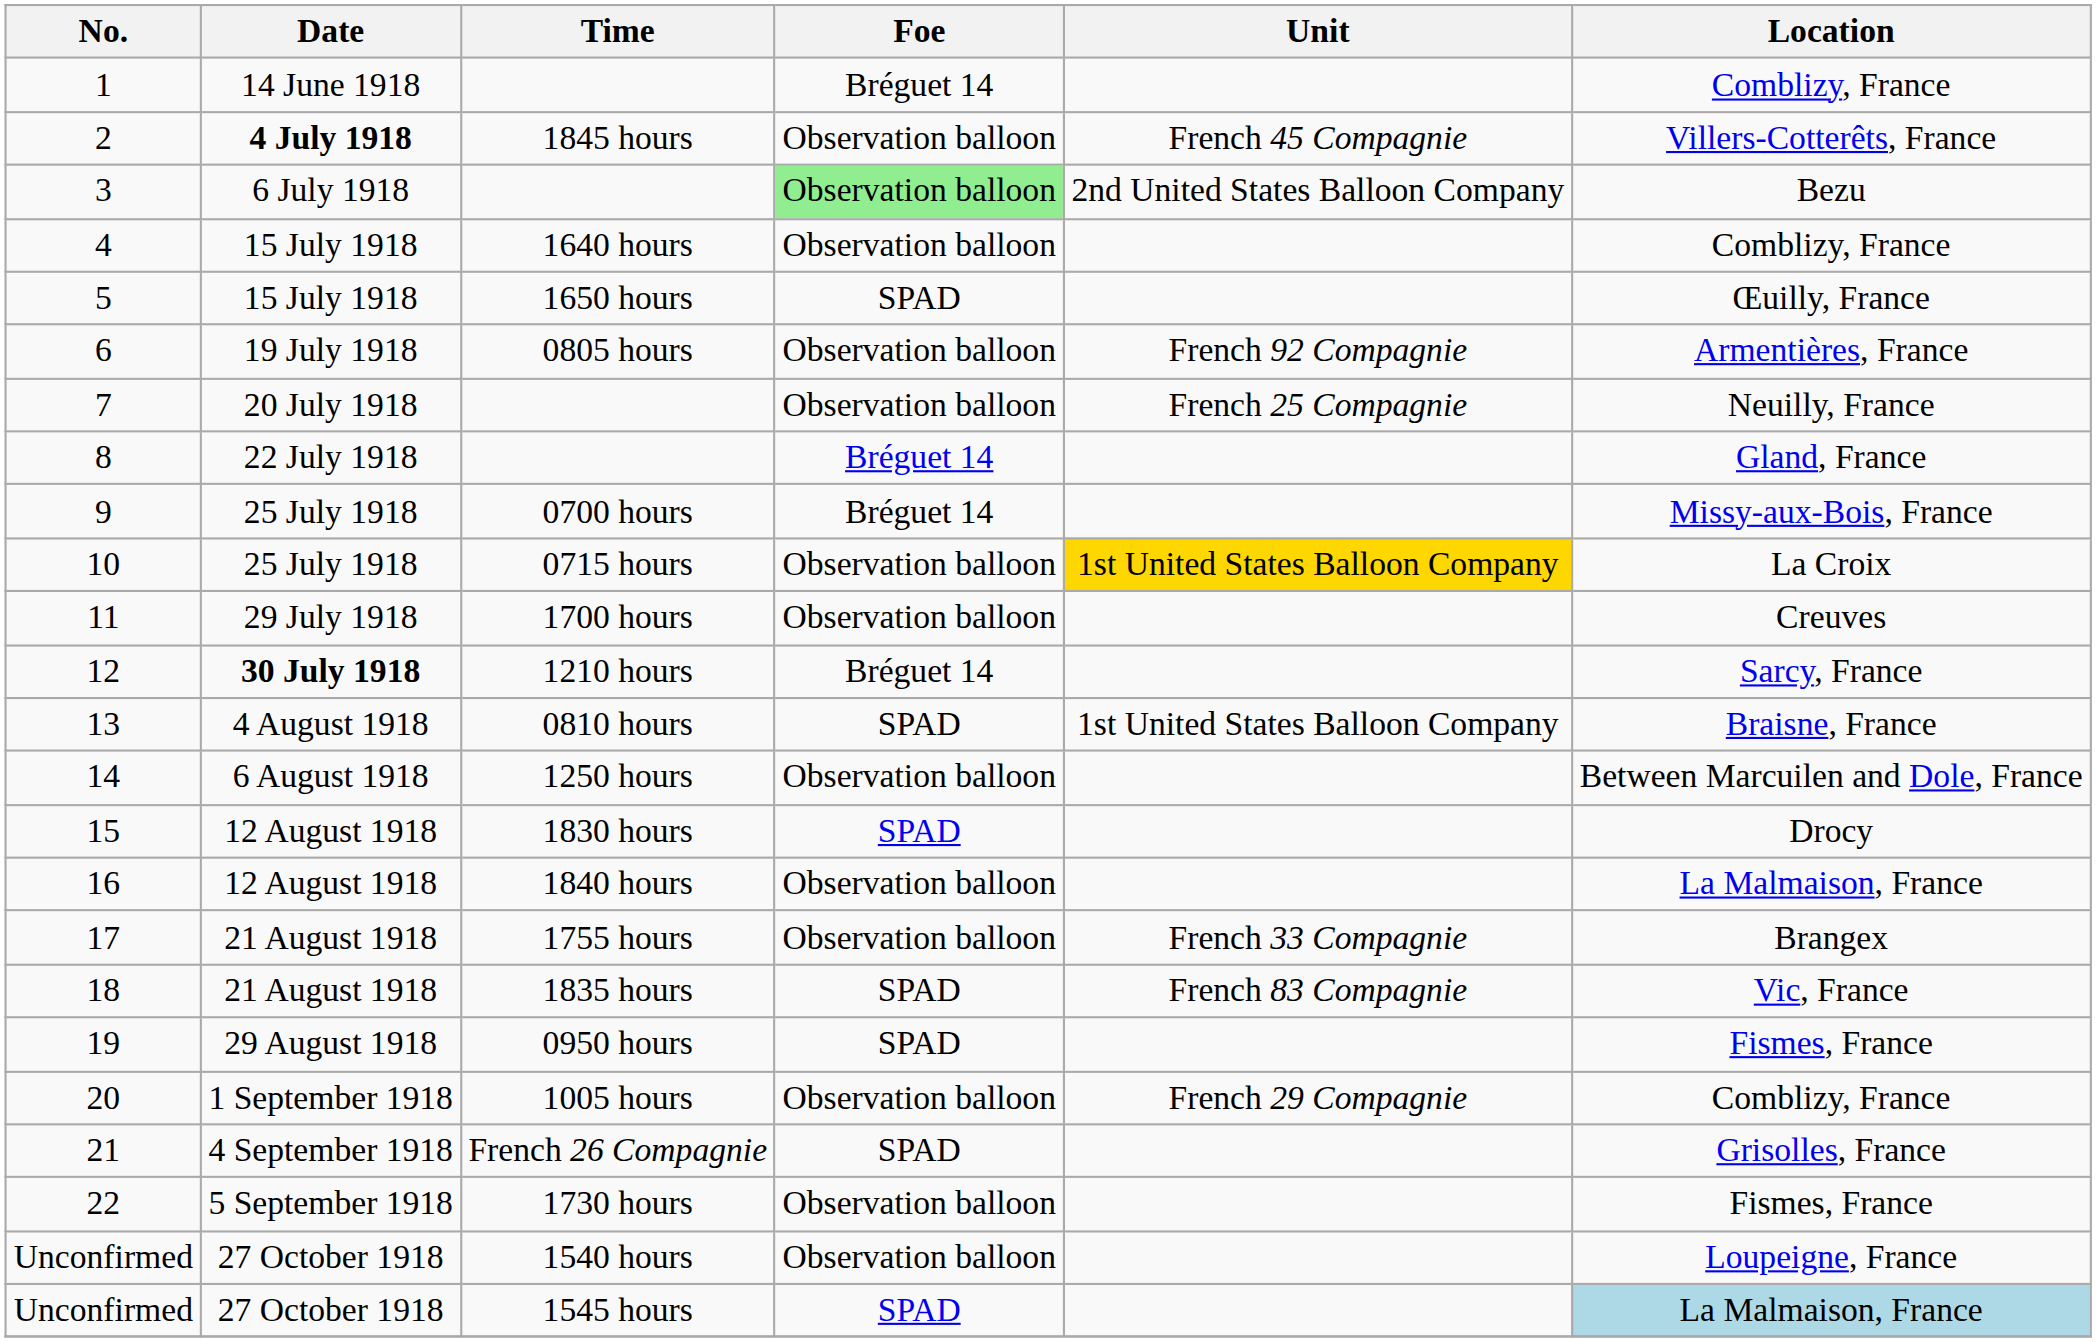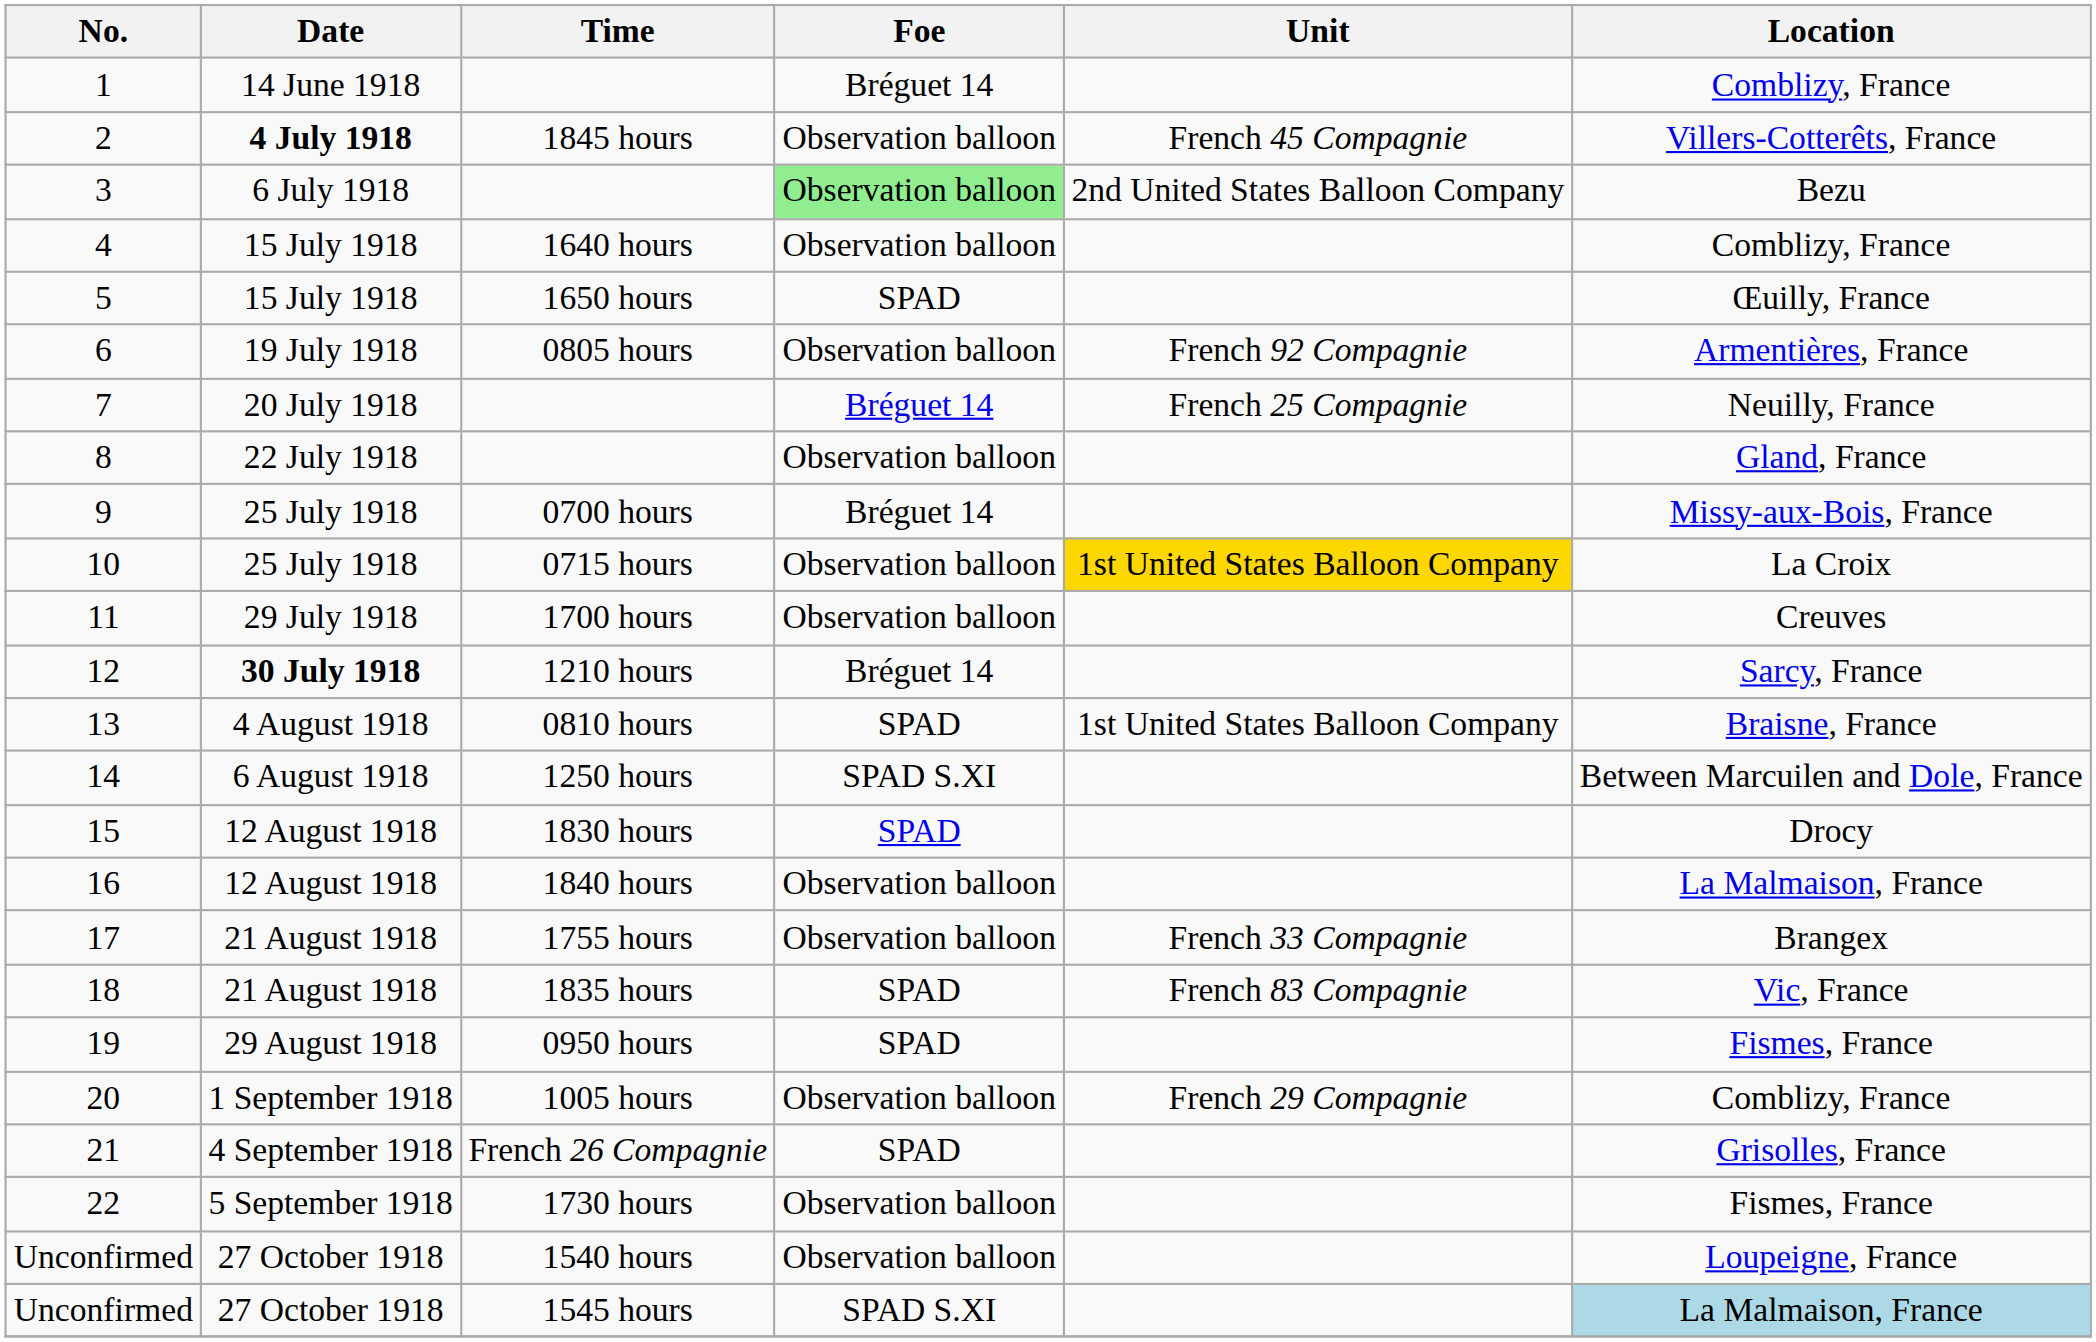 <table class="wikitable" border="1" style="margin: 1em auto 1em auto">
 <tr>
 <th>No.</th>
 <th>Date</th>
 <th>Time</th>
 <th>Foe</th>
 <th>Unit</th>
 <th>Location</th>
 </tr>
 <tr>
 <td align="center">1</td>
 <td align="center">14 June 1918</td>
 <td align="center"></td>
 <td align="center">Bréguet 14</td>
 <td align="center"></td>
 <td align="center"><a href='#'>Comblizy</a>, France</td>
 </tr>
 <tr>
 <td align="center">2</td>
 <td align="center"><strong>4 July 1918</strong></td>
 <td align="center">1845 hours</td>
 <td align="center">Observation balloon</td>
 <td align="center">French <em>45 Compagnie</em></td>
 <td align="center"><a href='#'>Villers-Cotterêts</a>, France</td>
 </tr>
 <tr>
 <td align="center">3</td>
 <td align="center">6 July 1918</td>
 <td align="center"></td>
 <td align="center" style="background: lightgreen;">Observation balloon</td>
 <td align="center">2nd United States Balloon Company</td>
 <td align="center">Bezu</td>
 </tr>
 <tr>
 <td align="center">4</td>
 <td align="center">15 July 1918</td>
 <td align="center">1640 hours</td>
 <td align="center">Observation balloon</td>
 <td align="center"></td>
 <td align="center">Comblizy, France</td>
 </tr>
 <tr>
 <td align="center">5</td>
 <td align="center">15 July 1918</td>
 <td align="center">1650 hours</td>
 <td align="center">SPAD</td>
 <td align="center"></td>
 <td align="center">Œuilly, France</td>
 </tr>
 <tr>
 <td align="center">6</td>
 <td align="center">19 July 1918</td>
 <td align="center">0805 hours</td>
 <td align="center">Observation balloon</td>
 <td align="center">French <em>92 Compagnie</em></td>
 <td align="center"><a href='#'>Armentières</a>, France</td>
 </tr>
 <tr>
 <td align="center">7</td>
 <td align="center">20 July 1918</td>
 <td align="center"></td>
-<td align="center">Observation balloon</td>
+<td align="center"><a href='#'>Bréguet 14</a></td>
 <td align="center">French <em>25 Compagnie</em></td>
 <td align="center">Neuilly, France</td>
 </tr>
 <tr>
 <td align="center">8</td>
 <td align="center">22 July 1918</td>
 <td align="center"></td>
-<td align="center"><a href='#'>Bréguet 14</a></td>
+<td align="center">Observation balloon</td>
 <td align="center"></td>
 <td align="center"><a href='#'>Gland</a>, France</td>
 </tr>
 <tr>
 <td align="center">9</td>
 <td align="center">25 July 1918</td>
 <td align="center">0700 hours</td>
 <td align="center">Bréguet 14</td>
 <td align="center"></td>
 <td align="center"><a href='#'>Missy-aux-Bois</a>, France</td>
 </tr>
 <tr>
 <td align="center">10</td>
 <td align="center">25 July 1918</td>
 <td align="center">0715 hours</td>
 <td align="center">Observation balloon</td>
 <td align="center" style="background: gold;">1st United States Balloon Company</td>
 <td align="center">La Croix</td>
 </tr>
 <tr>
 <td align="center">11</td>
 <td align="center">29 July 1918</td>
 <td align="center">1700 hours</td>
 <td align="center">Observation balloon</td>
 <td align="center"></td>
 <td align="center">Creuves</td>
 </tr>
 <tr>
 <td align="center">12</td>
 <td align="center"><strong>30 July 1918</strong></td>
 <td align="center">1210 hours</td>
 <td align="center">Bréguet 14</td>
 <td align="center"></td>
 <td align="center"><a href='#'>Sarcy</a>, France</td>
 </tr>
 <tr>
 <td align="center">13</td>
 <td align="center">4 August 1918</td>
 <td align="center">0810 hours</td>
 <td align="center">SPAD</td>
 <td align="center">1st United States Balloon Company</td>
 <td align="center"><a href='#'>Braisne</a>, France</td>
 </tr>
 <tr>
 <td align="center">14</td>
 <td align="center">6 August 1918</td>
 <td align="center">1250 hours</td>
-<td align="center">Observation balloon</td>
+<td align="center">SPAD S.XI</td>
 <td align="center"></td>
 <td align="center">Between Marcuilen and <a href='#'>Dole</a>, France</td>
 </tr>
 <tr>
 <td align="center">15</td>
 <td align="center">12 August 1918</td>
 <td align="center">1830 hours</td>
 <td align="center"><a href='#'>SPAD</a></td>
 <td align="center"></td>
 <td align="center">Drocy</td>
 </tr>
 <tr>
 <td align="center">16</td>
 <td align="center">12 August 1918</td>
 <td align="center">1840 hours</td>
 <td align="center">Observation balloon</td>
 <td align="center"></td>
 <td align="center"><a href='#'>La Malmaison</a>, France</td>
 </tr>
 <tr>
 <td align="center">17</td>
 <td align="center">21 August 1918</td>
 <td align="center">1755 hours</td>
 <td align="center">Observation balloon</td>
 <td align="center">French <em>33 Compagnie</em></td>
 <td align="center">Brangex</td>
 </tr>
 <tr>
 <td align="center">18</td>
 <td align="center">21 August 1918</td>
 <td align="center">1835 hours</td>
 <td align="center">SPAD</td>
 <td align="center">French <em>83 Compagnie</em></td>
 <td align="center"><a href='#'>Vic</a>, France</td>
 </tr>
 <tr>
 <td align="center">19</td>
 <td align="center">29 August 1918</td>
 <td align="center">0950 hours</td>
 <td align="center">SPAD</td>
 <td align="center"></td>
 <td align="center"><a href='#'>Fismes</a>, France</td>
 </tr>
 <tr>
 <td align="center">20</td>
 <td align="center">1 September 1918</td>
 <td align="center">1005 hours</td>
 <td align="center">Observation balloon</td>
 <td align="center">French <em>29 Compagnie</em></td>
 <td align="center">Comblizy, France</td>
 </tr>
 <tr>
 <td align="center">21</td>
 <td align="center">4 September 1918</td>
 <td align="center">French <em>26 Compagnie</em></td>
 <td align="center">SPAD</td>
 <td align="center"></td>
 <td align="center"><a href='#'>Grisolles</a>, France</td>
 </tr>
 <tr>
 <td align="center">22</td>
 <td align="center">5 September 1918</td>
 <td align="center">1730 hours</td>
 <td align="center">Observation balloon</td>
 <td align="center"></td>
 <td align="center">Fismes, France</td>
 </tr>
 <tr>
 <td align="center">Unconfirmed</td>
 <td align="center">27 October 1918</td>
 <td align="center">1540 hours</td>
 <td align="center">Observation balloon</td>
 <td align="center"></td>
 <td align="center"><a href='#'>Loupeigne</a>, France</td>
 </tr>
 <tr>
 <td align="center">Unconfirmed</td>
 <td align="center">27 October 1918</td>
 <td align="center">1545 hours</td>
-<td align="center"><a href='#'>SPAD</a></td>
+<td align="center">SPAD S.XI</td>
 <td align="center"></td>
 <td align="center" style="background: lightblue;">La Malmaison, France</td>
 </tr>
 <tr }>
 </tr>
 </table>
